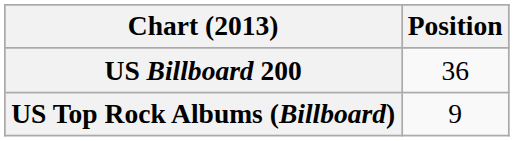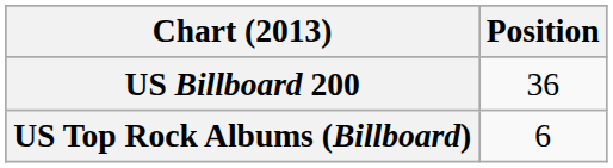 <table class="wikitable sortable plainrowheaders" style="text-align:center">
 <tr>
 <th scope="col">Chart (2013)</th>
 <th scope="col">Position</th>
 </tr>
 <tr>
 <th scope="row">US <em>Billboard</em> 200</th>
 <td>36</td>
 </tr>
 <tr>
 <th scope="row">US Top Rock Albums (<em>Billboard</em>)</th>
-<td>9</td>
+<td>6</td>
 </tr>
 </table>
